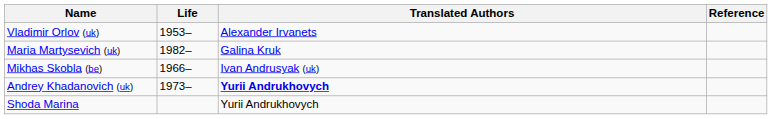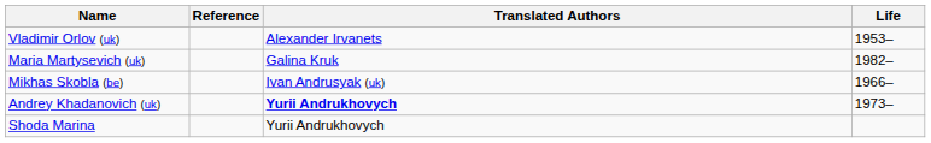 <table class="wikitable sortable">
 <tr>
 <th width="20%">Name</th>
+<th width="8%   ">Reference</th>
+<th width="*">Translated Authors</th>
 <th width="8%">Life</th>
-<th width="*">Translated Authors</th>
-<th width="8%   ">Reference</th>
 </tr>
 <tr>
 <td><a href='#'>Vladimir Orlov</a> <small>(<a href='#'>uk</a>)</small></td>
+<td></td>
+<td><a href='#'>Alexander Irvanets</a></td>
 <td>1953–</td>
-<td><a href='#'>Alexander Irvanets</a></td>
-<td></td>
 </tr>
 <tr>
 <td><a href='#'>Maria Martysevich</a> <small>(<a href='#'>uk</a>)</small></td>
+<td></td>
+<td><a href='#'>Galina Kruk</a></td>
 <td>1982–</td>
-<td><a href='#'>Galina Kruk</a></td>
-<td></td>
 </tr>
 <tr>
 <td><a href='#'>Mikhas Skobla</a> <small>(<a href='#'>be</a>)</small></td>
+<td></td>
+<td><a href='#'>Ivan Andrusyak</a> <small>(<a href='#'>uk</a>)</small></td>
 <td>1966–</td>
-<td><a href='#'>Ivan Andrusyak</a> <small>(<a href='#'>uk</a>)</small></td>
-<td></td>
 </tr>
 <tr>
 <td><a href='#'>Andrey Khadanovich</a> <small>(<a href='#'>uk</a>)</small></td>
+<td></td>
+<td><strong><a href='#'>Yurii Andrukhovych</a></strong></td>
 <td>1973–</td>
-<td><strong><a href='#'>Yurii Andrukhovych</a></strong></td>
-<td></td>
 </tr>
 <tr>
 <td><a href='#'>Shoda Marina</a></td>
 <td></td>
 <td>Yurii Andrukhovych</td>
 <td></td>
 </tr>
 </table>
